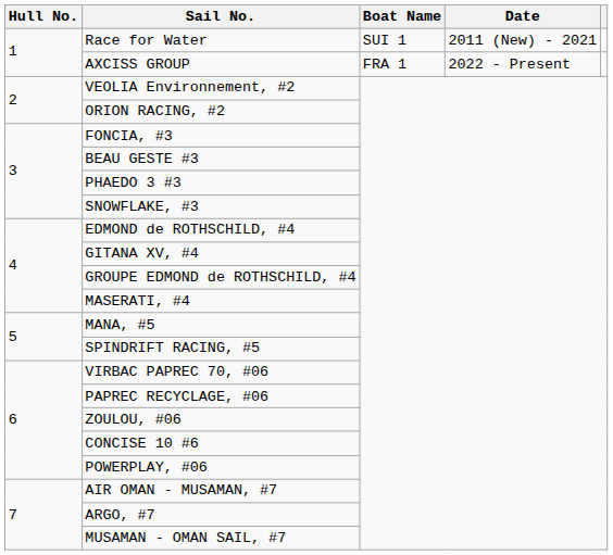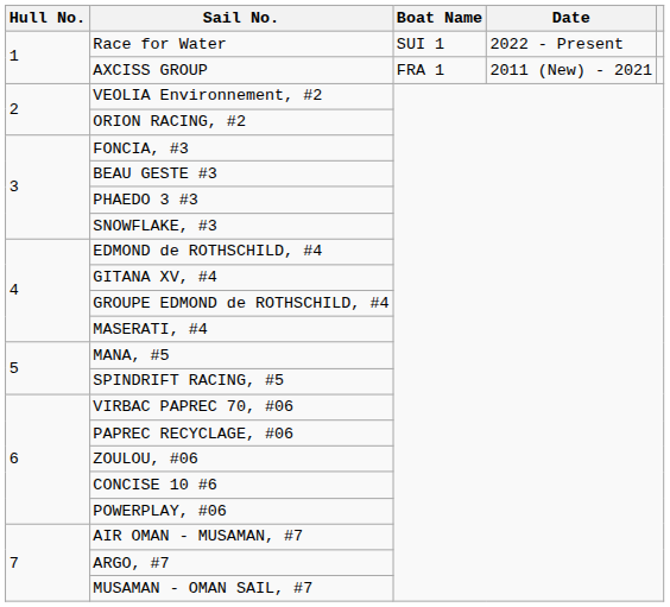 <table class="wikitable sortable">
 <tr>
 <th>Hull No.</th>
 <th>Sail No.</th>
 <th>Boat Name</th>
 <th>Date</th>
 <th></th>
 </tr>
 <tr>
 <td rowspan=2>1</td>
 <td>Race for Water</td>
 <td>SUI 1</td>
-<td>2011 (New) - 2021</td>
+<td>2022 - Present</td>
 <td></td>
 </tr>
 <tr>
 <td>AXCISS GROUP</td>
 <td>FRA 1</td>
-<td>2022 - Present</td>
+<td>2011 (New) - 2021</td>
 <td></td>
 </tr>
 <tr>
 <td rowspan=2>2</td>
 <td>VEOLIA Environnement, #2</td>
 </tr>
 <tr>
 <td>ORION RACING, #2</td>
 </tr>
 <tr>
 <td rowspan=4>3</td>
 <td>FONCIA, #3</td>
 </tr>
 <tr>
 <td>BEAU GESTE #3</td>
 </tr>
 <tr>
 <td>PHAEDO 3 #3</td>
 </tr>
 <tr>
 <td>SNOWFLAKE, #3</td>
 </tr>
 <tr>
 <td rowspan=4>4</td>
 <td>EDMOND de ROTHSCHILD, #4</td>
 </tr>
 <tr>
 <td>GITANA XV, #4</td>
 </tr>
 <tr>
 <td>GROUPE EDMOND de ROTHSCHILD, #4</td>
 </tr>
 <tr>
 <td>MASERATI, #4</td>
 </tr>
 <tr>
 <td rowspan=2>5</td>
 <td>MANA, #5</td>
 </tr>
 <tr>
 <td>SPINDRIFT RACING, #5</td>
 </tr>
 <tr>
 <td rowspan=5>6</td>
 <td>VIRBAC PAPREC 70, #06</td>
 </tr>
 <tr>
 <td>PAPREC RECYCLAGE, #06</td>
 </tr>
 <tr>
 <td>ZOULOU, #06</td>
 </tr>
 <tr>
 <td>CONCISE 10 #6</td>
 </tr>
 <tr>
 <td>POWERPLAY, #06</td>
 </tr>
 <tr>
 <td rowspan=3>7</td>
 <td>AIR OMAN - MUSAMAN, #7</td>
 </tr>
 <tr>
 <td>ARGO, #7</td>
 </tr>
 <tr>
 <td>MUSAMAN - OMAN SAIL, #7</td>
 </tr>
 </table>
